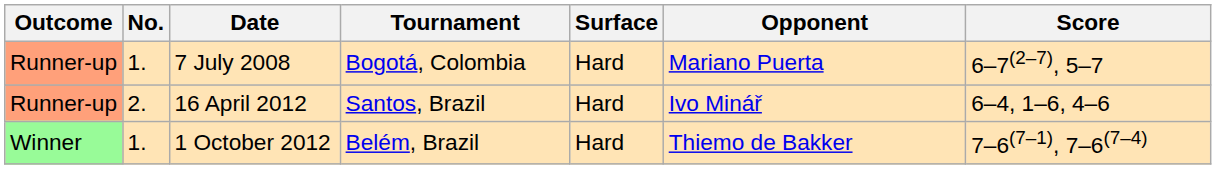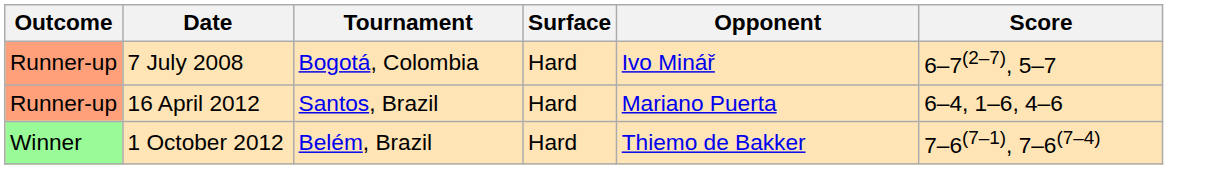 <table class="wikitable sortable" style=font-size:97%>
 <tr bgcolor="#efefef">
 <th>Outcome</th>
-<th>No.</th>
 <th width=110>Date</th>
 <th width=150>Tournament</th>
 <th>Surface</th>
 <th width=200>Opponent</th>
 <th width=160 class=unsortable>Score</th>
 </tr>
 <tr bgcolor="moccasin">
 <td bgcolor=#FFA07A>Runner-up</td>
-<td>1.</td>
 <td>7 July 2008</td>
 <td><a href='#'>Bogotá</a>, Colombia</td>
 <td>Hard</td>
-<td> <a href='#'>Mariano Puerta</a></td>
+<td> <a href='#'>Ivo Minář</a></td>
 <td>6–7<sup>(2–7)</sup>, 5–7</td>
 </tr>
 <tr bgcolor="moccasin">
 <td bgcolor=#FFA07A>Runner-up</td>
-<td>2.</td>
 <td>16 April 2012</td>
 <td><a href='#'>Santos</a>, Brazil</td>
 <td>Hard</td>
-<td> <a href='#'>Ivo Minář</a></td>
+<td> <a href='#'>Mariano Puerta</a></td>
 <td>6–4, 1–6, 4–6</td>
 </tr>
 <tr bgcolor="moccasin">
 <td bgcolor=98FB98>Winner</td>
-<td>1.</td>
 <td>1 October 2012</td>
 <td><a href='#'>Belém</a>, Brazil</td>
 <td>Hard</td>
 <td> <a href='#'>Thiemo de Bakker</a></td>
 <td>7–6<sup>(7–1)</sup>, 7–6<sup>(7–4)</sup></td>
 </tr>
 </table>
